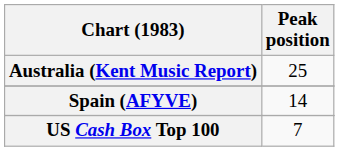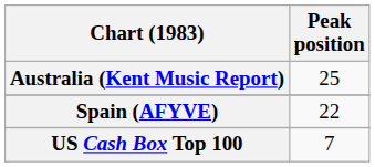 <table class="wikitable sortable plainrowheaders" style="text-align:center">
 <tr>
 <th scope="col">Chart (1983)</th>
 <th scope="col">Peak<br>position</th>
 </tr>
 <tr>
 <th scope="row">Australia (<a href='#'>Kent Music Report</a>)</th>
 <td>25</td>
 </tr>
 <tr>
 </tr>
 <tr>
 </tr>
 <tr>
 </tr>
 <tr>
 </tr>
 <tr>
 </tr>
 <tr>
 </tr>
 <tr>
 </tr>
 <tr>
 </tr>
 <tr>
 <th scope="row">Spain (<a href='#'>AFYVE</a>)</th>
-<td>14</td>
+<td>22</td>
 </tr>
 <tr>
 </tr>
 <tr>
 </tr>
 <tr>
 </tr>
 <tr>
 <th scope="row">US <em><a href='#'>Cash Box</a></em> Top 100</th>
 <td>7</td>
 </tr>
 </table>
